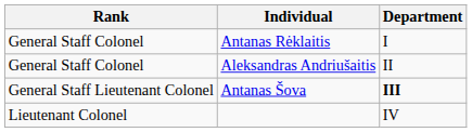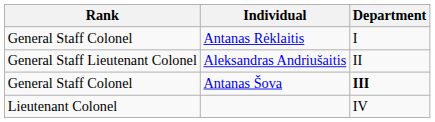 <table class="wikitable">
 <tr>
 <th>Rank</th>
 <th>Individual</th>
 <th>Department</th>
 </tr>
 <tr>
 <td>General Staff Colonel</td>
 <td><a href='#'>Antanas Rėklaitis</a></td>
 <td>I</td>
 </tr>
 <tr>
-<td>General Staff Colonel</td>
+<td>General Staff Lieutenant Colonel</td>
 <td><a href='#'>Aleksandras Andriušaitis</a></td>
 <td>II</td>
 </tr>
 <tr>
-<td>General Staff Lieutenant Colonel</td>
+<td>General Staff Colonel</td>
 <td><a href='#'>Antanas Šova</a></td>
 <td><strong>III</strong></td>
 </tr>
 <tr>
 <td>Lieutenant Colonel</td>
 <td></td>
 <td>IV</td>
 </tr>
 </table>
